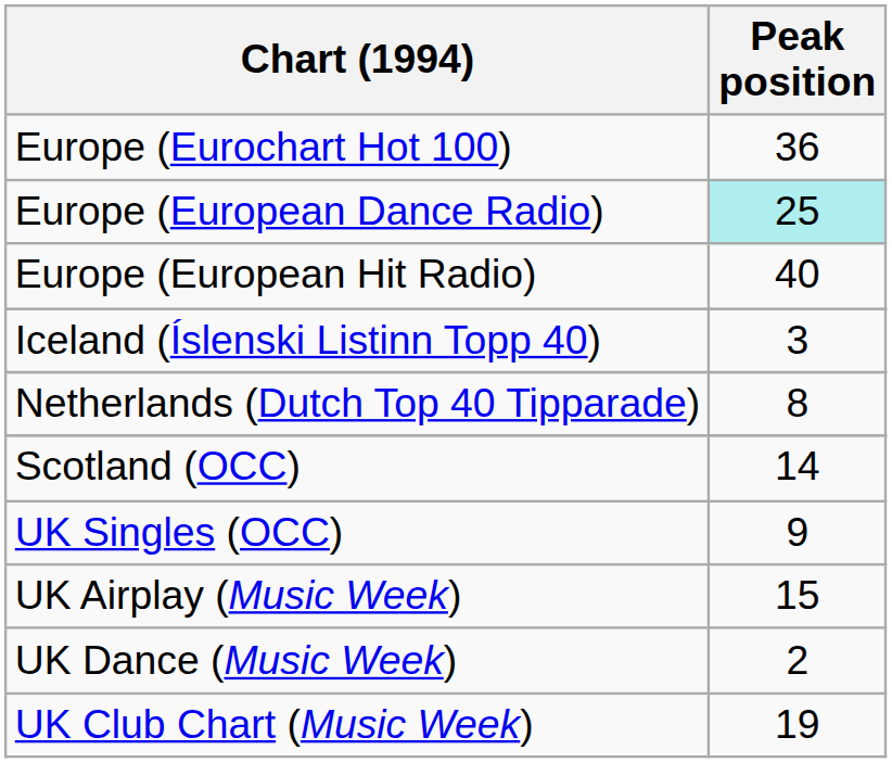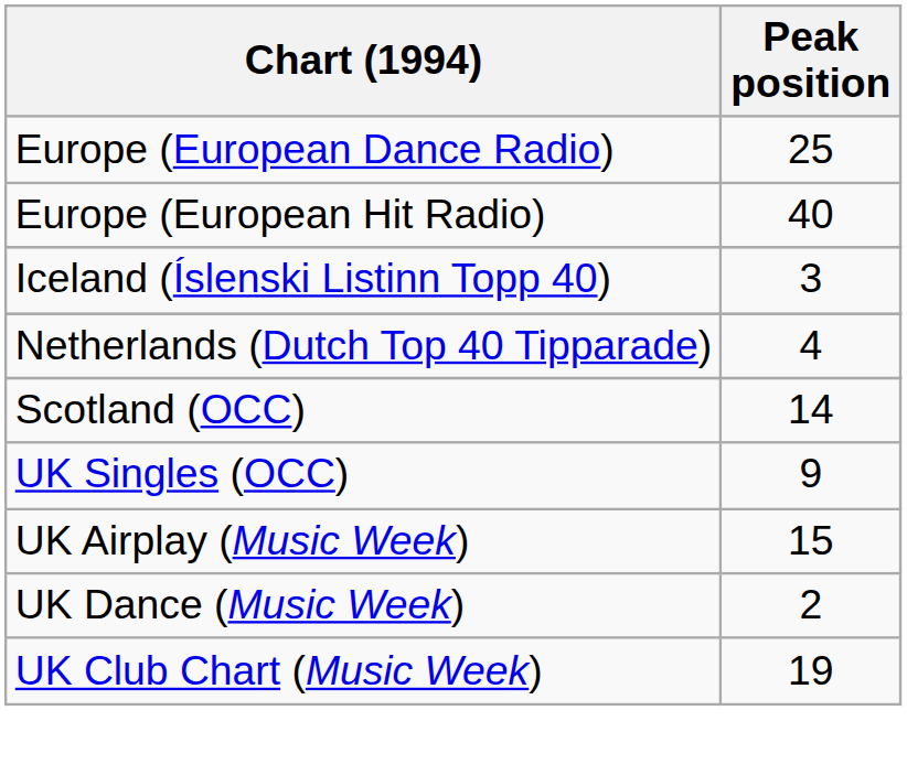 <table class="wikitable sortable">
 <tr>
 <th>Chart (1994)</th>
 <th>Peak<br>position</th>
 </tr>
 <tr>
-<td>Europe (<a href='#'>Eurochart Hot 100</a>)</td>
-<td align="center">36</td>
-</tr>
-<tr>
 <td>Europe (<a href='#'>European Dance Radio</a>)</td>
-<td align="center" style="background: paleturquoise;">25</td>
+<td align="center">25</td>
 </tr>
 <tr>
 <td>Europe (European Hit Radio)</td>
 <td align="center">40</td>
 </tr>
 <tr>
 </tr>
 <tr>
 <td>Iceland (<a href='#'>Íslenski Listinn Topp 40</a>)</td>
 <td align="center">3</td>
 </tr>
 <tr>
 </tr>
 <tr>
 <td>Netherlands (<a href='#'>Dutch Top 40 Tipparade</a>)</td>
-<td align="center">8</td>
+<td align="center">4</td>
 </tr>
 <tr>
 </tr>
 <tr>
 </tr>
 <tr>
 <td>Scotland (<a href='#'>OCC</a>)</td>
 <td align="center">14</td>
 </tr>
 <tr>
 <td><a href='#'>UK Singles</a> (<a href='#'>OCC</a>)</td>
 <td align="center">9</td>
 </tr>
 <tr>
 <td>UK Airplay (<em><a href='#'>Music Week</a></em>)</td>
 <td align="center">15</td>
 </tr>
 <tr>
 <td>UK Dance (<em><a href='#'>Music Week</a></em>)</td>
 <td align="center">2</td>
 </tr>
 <tr>
 <td><a href='#'>UK Club Chart</a> (<em><a href='#'>Music Week</a></em>)</td>
 <td align="center">19</td>
 </tr>
 </table>
